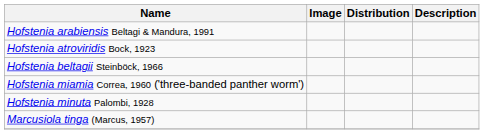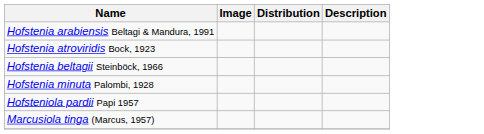 <table class="wikitable sortable" style="text-align:left;">
 <tr>
 <th scope="col">Name</th>
 <th scope="col">Image</th>
 <th scope="col">Distribution</th>
 <th scope="col">Description</th>
 </tr>
 <tr>
 <td scope="row" align="left"><em><a href='#'>Hofstenia arabiensis</a></em> <small>Beltagi & Mandura, 1991</small></td>
 <td></td>
 <td></td>
 <td></td>
 </tr>
 <tr>
 <td scope="row" align="left"><em><a href='#'>Hofstenia atroviridis</a></em> <small>Bock, 1923</small></td>
 <td></td>
 <td></td>
 <td></td>
 </tr>
 <tr>
 <td scope="row" align="left"><em><a href='#'>Hofstenia beltagii</a></em> <small>Steinböck, 1966</small></td>
 <td></td>
 <td></td>
 <td></td>
 </tr>
 <tr>
-<td scope="row" align="left"><em><a href='#'>Hofstenia miamia</a></em> <small>Correa, 1960</small> ('three-banded panther worm')</td>
+<td scope="row" align="left"><em><a href='#'>Hofstenia minuta</a></em> <small>Palombi, 1928</small></td>
 <td></td>
 <td></td>
 <td></td>
 </tr>
 <tr>
-<td scope="row" align="left"><em><a href='#'>Hofstenia minuta</a></em> <small>Palombi, 1928</small></td>
+<td scope="row" align="left"><em><a href='#'>Hofsteniola pardii</a></em> <small>Papi 1957</small></td>
 <td></td>
 <td></td>
 <td></td>
 </tr>
 <tr>
 <td scope="row" align="left"><em><a href='#'>Marcusiola tinga</a></em> <small>(Marcus, 1957)</small></td>
 <td></td>
 <td></td>
 <td></td>
 </tr>
 <tr>
 </tr>
 </table>
